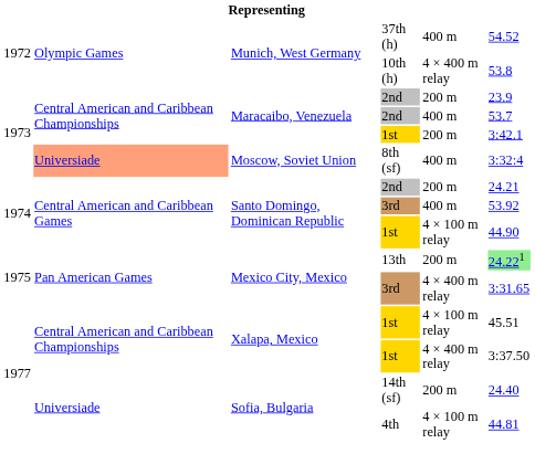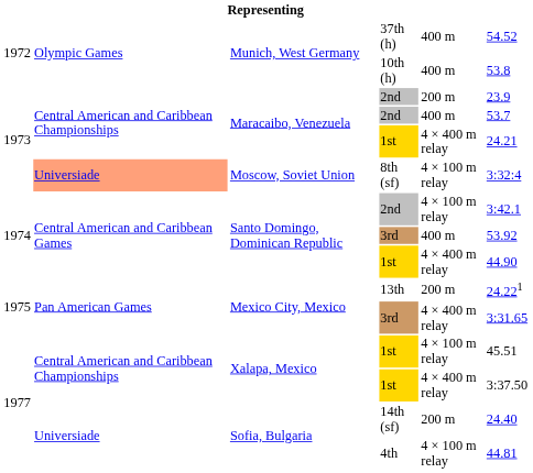 <table>
 <tr>
 <th colspan="6">Representing </th>
 </tr>
 <tr>
 <td rowspan=2>1972</td>
 <td rowspan=2><a href='#'>Olympic Games</a></td>
 <td rowspan=2><a href='#'>Munich, West Germany</a></td>
 <td>37th (h)</td>
 <td>400 m</td>
 <td><a href='#'>54.52</a></td>
 </tr>
 <tr>
 <td>10th (h)</td>
-<td>4 × 400 m relay</td>
+<td>400 m</td>
 <td><a href='#'>53.8</a></td>
 </tr>
 <tr>
 <td rowspan=4>1973</td>
 <td rowspan=3><a href='#'>Central American and Caribbean Championships</a></td>
 <td rowspan=3><a href='#'>Maracaibo, Venezuela</a></td>
 <td bgcolor=silver>2nd</td>
 <td>200 m</td>
 <td><a href='#'>23.9</a></td>
 </tr>
 <tr>
 <td bgcolor=silver>2nd</td>
 <td>400 m</td>
 <td><a href='#'>53.7</a></td>
 </tr>
 <tr>
 <td bgcolor=gold>1st</td>
-<td>200 m</td>
-<td><a href='#'>3:42.1</a></td>
+<td>4 × 400 m relay</td>
+<td><a href='#'>24.21</a></td>
 </tr>
 <tr>
 <td style="background: lightsalmon;"><a href='#'>Universiade</a></td>
 <td><a href='#'>Moscow, Soviet Union</a></td>
 <td>8th (sf)</td>
-<td>400 m</td>
+<td>4 × 100 m relay</td>
 <td><a href='#'>3:32:4</a></td>
 </tr>
 <tr>
 <td rowspan=3>1974</td>
 <td rowspan=3><a href='#'>Central American and Caribbean Games</a></td>
 <td rowspan=3><a href='#'>Santo Domingo, Dominican Republic</a></td>
 <td bgcolor=silver>2nd</td>
-<td>200 m</td>
-<td><a href='#'>24.21</a></td>
+<td>4 × 100 m relay</td>
+<td><a href='#'>3:42.1</a></td>
 </tr>
 <tr>
 <td bgcolor=cc9966>3rd</td>
 <td>400 m</td>
 <td><a href='#'>53.92</a></td>
 </tr>
 <tr>
 <td bgcolor=gold>1st</td>
-<td>4 × 100 m relay</td>
+<td>4 × 400 m relay</td>
 <td><a href='#'>44.90</a></td>
 </tr>
 <tr>
 <td rowspan=2>1975</td>
 <td rowspan=2><a href='#'>Pan American Games</a></td>
 <td rowspan=2><a href='#'>Mexico City, Mexico</a></td>
 <td>13th</td>
 <td>200 m</td>
-<td style="background: lightgreen;"><a href='#'>24.22</a><sup>1</sup></td>
+<td><a href='#'>24.22</a><sup>1</sup></td>
 </tr>
 <tr>
 <td bgcolor=cc9966>3rd</td>
 <td>4 × 400 m relay</td>
 <td><a href='#'>3:31.65</a></td>
 </tr>
 <tr>
 <td rowspan=4>1977</td>
 <td rowspan=2><a href='#'>Central American and Caribbean Championships</a></td>
 <td rowspan=2><a href='#'>Xalapa, Mexico</a></td>
 <td bgcolor=gold>1st</td>
 <td>4 × 100 m relay</td>
 <td>45.51</td>
 </tr>
 <tr>
 <td bgcolor=gold>1st</td>
 <td>4 × 400 m relay</td>
 <td>3:37.50</td>
 </tr>
 <tr>
 <td rowspan=2><a href='#'>Universiade</a></td>
 <td rowspan=2><a href='#'>Sofia, Bulgaria</a></td>
 <td>14th (sf)</td>
 <td>200 m</td>
 <td><a href='#'>24.40</a></td>
 </tr>
 <tr>
 <td>4th</td>
 <td>4 × 100 m relay</td>
 <td><a href='#'>44.81</a></td>
 </tr>
 </table>
